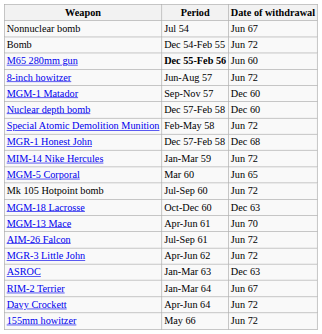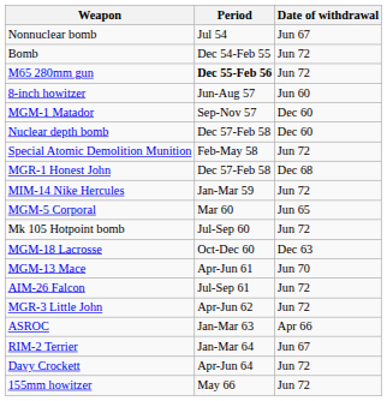 <table class="wikitable">
 <tr>
 <th>Weapon</th>
 <th>Period</th>
 <th>Date of withdrawal</th>
 </tr>
 <tr>
 <td>Nonnuclear bomb</td>
 <td>Jul 54</td>
 <td>Jun 67</td>
 </tr>
 <tr>
 <td>Bomb</td>
 <td>Dec 54-Feb 55</td>
 <td>Jun 72</td>
 </tr>
 <tr>
 <td><a href='#'>M65 280mm gun</a></td>
 <td><strong>Dec 55-Feb 56</strong></td>
-<td>Jun 60</td>
+<td>Jun 72</td>
 </tr>
 <tr>
 <td><a href='#'>8-inch howitzer</a></td>
 <td>Jun-Aug 57</td>
-<td>Jun 72</td>
+<td>Jun 60</td>
 </tr>
 <tr>
 <td><a href='#'>MGM-1 Matador</a></td>
 <td>Sep-Nov 57</td>
 <td>Dec 60</td>
 </tr>
 <tr>
 <td><a href='#'>Nuclear depth bomb</a></td>
 <td>Dec 57-Feb 58</td>
 <td>Dec 60</td>
 </tr>
 <tr>
 <td><a href='#'>Special Atomic Demolition Munition</a></td>
 <td>Feb-May 58</td>
 <td>Jun 72</td>
 </tr>
 <tr>
 <td><a href='#'>MGR-1 Honest John</a></td>
 <td>Dec 57-Feb 58</td>
 <td>Dec 68</td>
 </tr>
 <tr>
 <td><a href='#'>MIM-14 Nike Hercules</a></td>
 <td>Jan-Mar 59</td>
 <td>Jun 72</td>
 </tr>
 <tr>
 <td><a href='#'>MGM-5 Corporal</a></td>
 <td>Mar 60</td>
 <td>Jun 65</td>
 </tr>
 <tr>
 <td>Mk 105 Hotpoint bomb</td>
 <td>Jul-Sep 60</td>
 <td>Jun 72</td>
 </tr>
 <tr>
 <td><a href='#'>MGM-18 Lacrosse</a></td>
 <td>Oct-Dec 60</td>
 <td>Dec 63</td>
 </tr>
 <tr>
 <td><a href='#'>MGM-13 Mace</a></td>
 <td>Apr-Jun 61</td>
 <td>Jun 70</td>
 </tr>
 <tr>
 <td><a href='#'>AIM-26 Falcon</a></td>
 <td>Jul-Sep 61</td>
 <td>Jun 72</td>
 </tr>
 <tr>
 <td><a href='#'>MGR-3 Little John</a></td>
 <td>Apr-Jun 62</td>
 <td>Jun 72</td>
 </tr>
 <tr>
 <td><a href='#'>ASROC</a></td>
 <td>Jan-Mar 63</td>
-<td>Dec 63</td>
+<td>Apr 66</td>
 </tr>
 <tr>
 <td><a href='#'>RIM-2 Terrier</a></td>
 <td>Jan-Mar 64</td>
 <td>Jun 67</td>
 </tr>
 <tr>
 <td><a href='#'>Davy Crockett</a></td>
 <td>Apr-Jun 64</td>
 <td>Jun 72</td>
 </tr>
 <tr>
 <td><a href='#'>155mm howitzer</a></td>
 <td>May 66</td>
 <td>Jun 72</td>
 </tr>
 </table>
